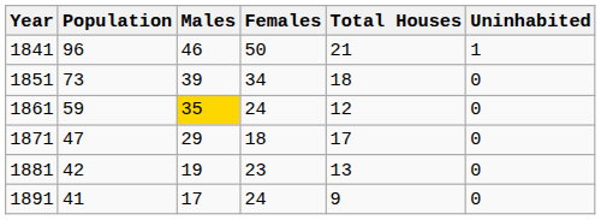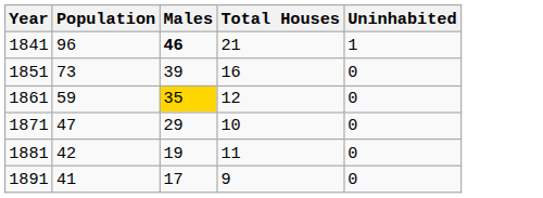 <table class="wikitable">
 <tr>
 <th>Year</th>
 <th>Population</th>
 <th>Males</th>
-<th>Females</th>
 <th>Total Houses</th>
 <th>Uninhabited</th>
 </tr>
 <tr>
 <td>1841</td>
 <td>96</td>
-<td>46</td>
-<td>50</td>
+<td><strong>46</strong></td>
 <td>21</td>
 <td>1</td>
 </tr>
 <tr>
 <td>1851</td>
 <td>73</td>
 <td>39</td>
-<td>34</td>
-<td>18</td>
+<td>16</td>
 <td>0</td>
 </tr>
 <tr>
 <td>1861</td>
 <td>59</td>
 <td style="background: gold;">35</td>
-<td>24</td>
 <td>12</td>
 <td>0</td>
 </tr>
 <tr>
 <td>1871</td>
 <td>47</td>
 <td>29</td>
-<td>18</td>
-<td>17</td>
+<td>10</td>
 <td>0</td>
 </tr>
 <tr>
 <td>1881</td>
 <td>42</td>
 <td>19</td>
-<td>23</td>
-<td>13</td>
+<td>11</td>
 <td>0</td>
 </tr>
 <tr>
 <td>1891</td>
 <td>41</td>
 <td>17</td>
-<td>24</td>
 <td>9</td>
 <td>0</td>
 </tr>
 </table>
